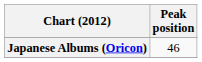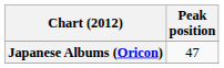 <table class="wikitable sortable plainrowheaders" style="text-align:center">
 <tr>
 <th scope="col">Chart (2012)</th>
 <th scope="col">Peak<br>position</th>
 </tr>
 <tr>
 </tr>
 <tr>
 </tr>
 <tr>
 </tr>
 <tr>
 </tr>
 <tr>
 </tr>
 <tr>
 </tr>
 <tr>
 </tr>
 <tr>
 </tr>
 <tr>
 </tr>
 <tr>
 <th scope="row">Japanese Albums (<a href='#'>Oricon</a>)</th>
-<td>46</td>
+<td>47</td>
 </tr>
 <tr>
 </tr>
 <tr>
 </tr>
 <tr>
 </tr>
 <tr>
 </tr>
 <tr>
 </tr>
 <tr>
 </tr>
 <tr>
 </tr>
 </table>
